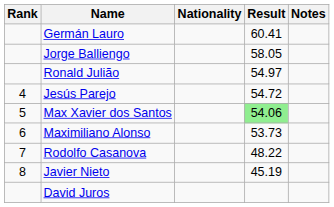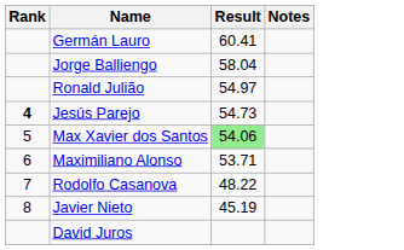 <table class="wikitable sortable" style="text-align:center">
 <tr>
 <th>Rank</th>
 <th>Name</th>
-<th>Nationality</th>
 <th>Result</th>
 <th>Notes</th>
 </tr>
 <tr>
 <td></td>
 <td align=left><a href='#'>Germán Lauro</a></td>
-<td align=left></td>
 <td>60.41</td>
 <td></td>
 </tr>
 <tr>
 <td></td>
 <td align=left><a href='#'>Jorge Balliengo</a></td>
-<td align=left></td>
-<td>58.05</td>
+<td>58.04</td>
 <td></td>
 </tr>
 <tr>
 <td></td>
 <td align=left><a href='#'>Ronald Julião</a></td>
-<td align=left></td>
 <td>54.97</td>
 <td></td>
 </tr>
 <tr>
-<td>4</td>
+<td><strong>4</strong></td>
 <td align=left><a href='#'>Jesús Parejo</a></td>
-<td align=left></td>
-<td>54.72</td>
+<td>54.73</td>
 <td></td>
 </tr>
 <tr>
 <td>5</td>
 <td align=left><a href='#'>Max Xavier dos Santos</a></td>
-<td align=left></td>
 <td style="background: lightgreen;">54.06</td>
 <td></td>
 </tr>
 <tr>
 <td>6</td>
 <td align=left><a href='#'>Maximiliano Alonso</a></td>
-<td align=left></td>
-<td>53.73</td>
+<td>53.71</td>
 <td></td>
 </tr>
 <tr>
 <td>7</td>
 <td align=left><a href='#'>Rodolfo Casanova</a></td>
-<td align=left></td>
 <td>48.22</td>
 <td></td>
 </tr>
 <tr>
 <td>8</td>
 <td align=left><a href='#'>Javier Nieto</a></td>
-<td align=left></td>
 <td>45.19</td>
 <td></td>
 </tr>
 <tr>
 <td></td>
 <td align=left><a href='#'>David Juros</a></td>
-<td align=left></td>
 <td></td>
 <td></td>
 </tr>
 </table>
